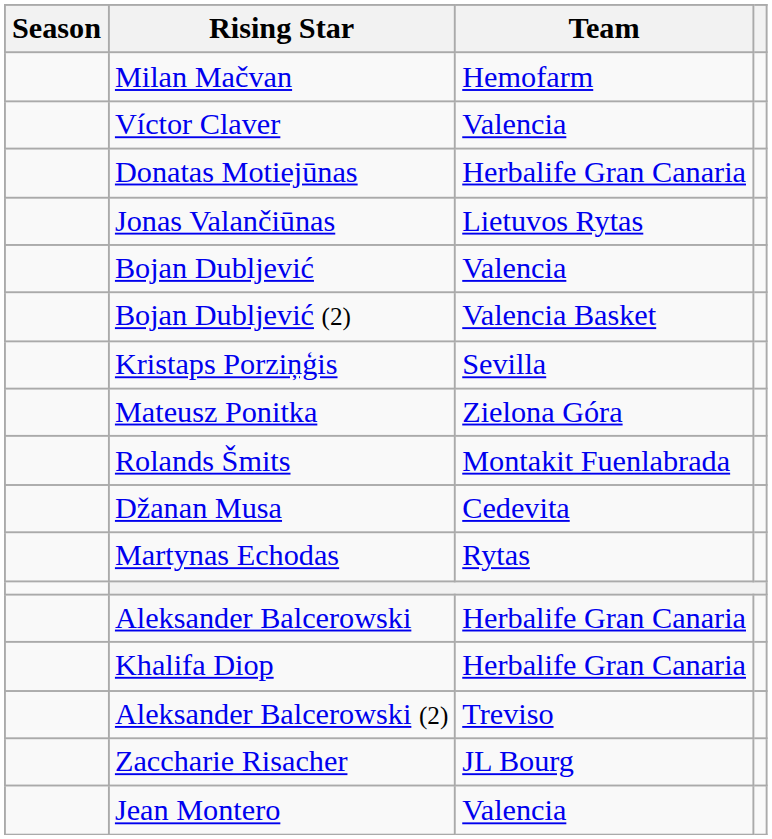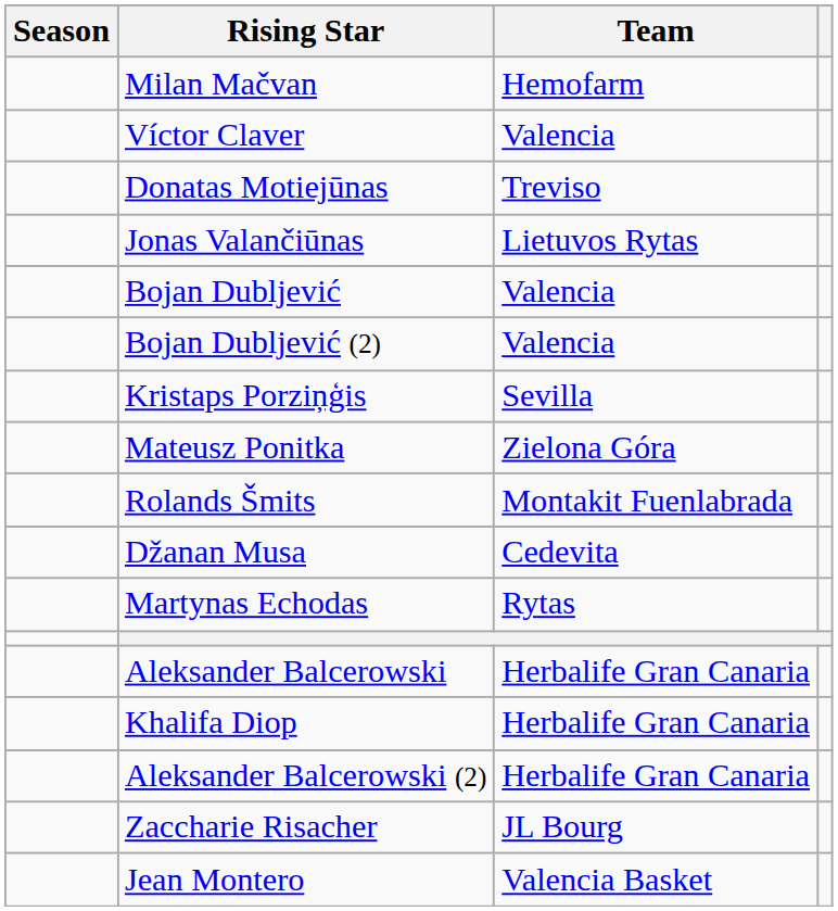 <table class="wikitable sortable">
 <tr>
 <th>Season</th>
 <th>Rising Star</th>
 <th>Team</th>
 <th class=unsortable></th>
 </tr>
 <tr>
 <td></td>
 <td> <a href='#'>Milan Mačvan</a></td>
 <td> <a href='#'>Hemofarm</a></td>
 <td></td>
 </tr>
 <tr>
 <td></td>
 <td> <a href='#'>Víctor Claver</a></td>
 <td> <a href='#'>Valencia</a></td>
 <td></td>
 </tr>
 <tr>
 <td></td>
 <td> <a href='#'>Donatas Motiejūnas</a></td>
-<td> <a href='#'>Herbalife Gran Canaria</a></td>
+<td> <a href='#'>Treviso</a></td>
 <td></td>
 </tr>
 <tr>
 <td></td>
 <td> <a href='#'>Jonas Valančiūnas</a></td>
 <td> <a href='#'>Lietuvos Rytas</a></td>
 <td></td>
 </tr>
 <tr>
 <td></td>
 <td> <a href='#'>Bojan Dubljević</a></td>
 <td> <a href='#'>Valencia</a></td>
 <td></td>
 </tr>
 <tr>
 <td></td>
 <td> <a href='#'>Bojan Dubljević</a> <small>(2)</small></td>
-<td> <a href='#'>Valencia Basket</a></td>
+<td> <a href='#'>Valencia</a></td>
 <td></td>
 </tr>
 <tr>
 <td></td>
 <td> <a href='#'>Kristaps Porziņģis</a></td>
 <td> <a href='#'>Sevilla</a></td>
 <td></td>
 </tr>
 <tr>
 <td></td>
 <td> <a href='#'>Mateusz Ponitka</a></td>
 <td> <a href='#'>Zielona Góra</a></td>
 <td></td>
 </tr>
 <tr>
 <td></td>
 <td> <a href='#'>Rolands Šmits</a></td>
 <td> <a href='#'>Montakit Fuenlabrada</a></td>
 <td></td>
 </tr>
 <tr>
 <td></td>
 <td> <a href='#'>Džanan Musa</a></td>
 <td> <a href='#'>Cedevita</a></td>
 <td></td>
 </tr>
 <tr>
 <td></td>
 <td> <a href='#'>Martynas Echodas</a></td>
 <td> <a href='#'>Rytas</a></td>
 <td></td>
 </tr>
 <tr>
 <td></td>
 <th scope="row" colspan=5></th>
 </tr>
 <tr>
 <td></td>
 <td> <a href='#'>Aleksander Balcerowski</a></td>
 <td> <a href='#'>Herbalife Gran Canaria</a></td>
 <td></td>
 </tr>
 <tr>
 <td></td>
 <td> <a href='#'>Khalifa Diop</a></td>
 <td> <a href='#'>Herbalife Gran Canaria</a></td>
 <td></td>
 </tr>
 <tr>
 <td></td>
 <td> <a href='#'>Aleksander Balcerowski</a> <small>(2)</small></td>
-<td> <a href='#'>Treviso</a></td>
+<td> <a href='#'>Herbalife Gran Canaria</a></td>
 <td></td>
 </tr>
 <tr>
 <td></td>
 <td> <a href='#'>Zaccharie Risacher</a></td>
 <td> <a href='#'>JL Bourg</a></td>
 <td></td>
 </tr>
 <tr>
 <td></td>
 <td> <a href='#'>Jean Montero</a></td>
-<td> <a href='#'>Valencia</a></td>
+<td> <a href='#'>Valencia Basket</a></td>
 <td></td>
 </tr>
 </table>
